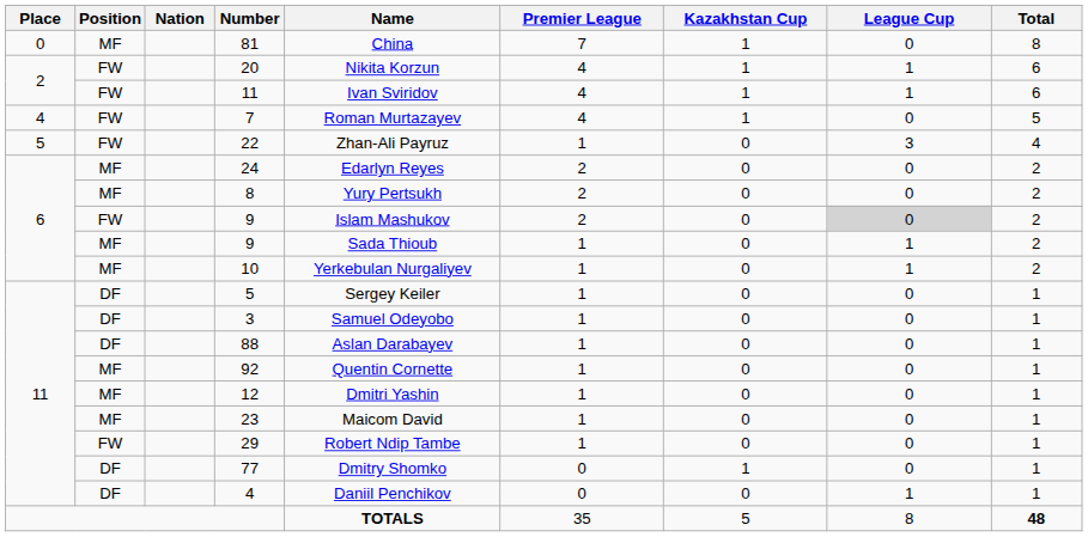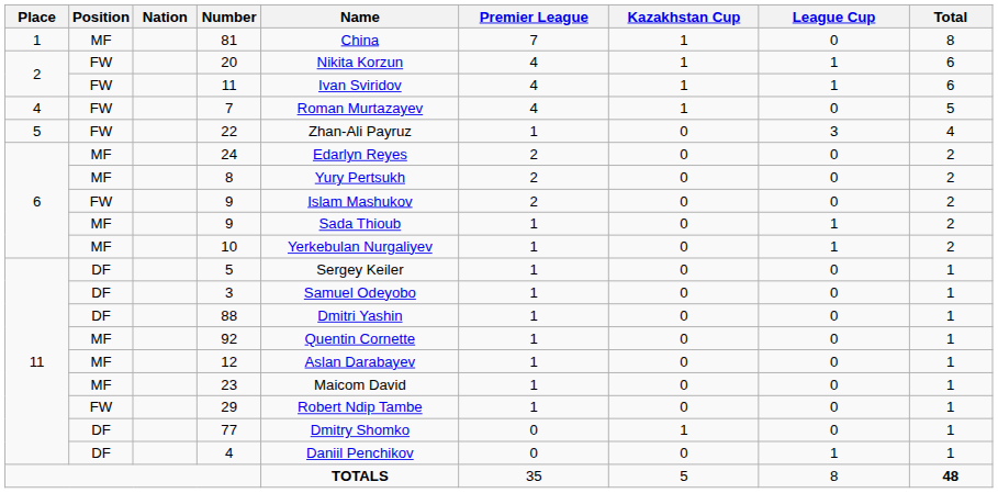 <table class="wikitable" style="font-size: 95%; text-align: center;">
 <tr>
 <th width=60>Place</th>
 <th width=60>Position</th>
 <th width=60>Nation</th>
 <th width=60>Number</th>
 <th width=200>Name</th>
 <th width=150><a href='#'>Premier League</a></th>
 <th width=150><a href='#'>Kazakhstan Cup</a></th>
 <th width=150><a href='#'>League Cup</a></th>
 <th width=80>Total</th>
 </tr>
 <tr>
-<td>0</td>
+<td>1</td>
 <td>MF</td>
 <td></td>
 <td>81</td>
 <td><a href='#'>China</a></td>
 <td>7</td>
 <td>1</td>
 <td>0</td>
 <td>8</td>
 </tr>
 <tr>
 <td rowspan="2">2</td>
 <td>FW</td>
 <td></td>
 <td>20</td>
 <td><a href='#'>Nikita Korzun</a></td>
 <td>4</td>
 <td>1</td>
 <td>1</td>
 <td>6</td>
 </tr>
 <tr>
 <td>FW</td>
 <td></td>
 <td>11</td>
 <td><a href='#'>Ivan Sviridov</a></td>
 <td>4</td>
 <td>1</td>
 <td>1</td>
 <td>6</td>
 </tr>
 <tr>
 <td>4</td>
 <td>FW</td>
 <td></td>
 <td>7</td>
 <td><a href='#'>Roman Murtazayev</a></td>
 <td>4</td>
 <td>1</td>
 <td>0</td>
 <td>5</td>
 </tr>
 <tr>
 <td>5</td>
 <td>FW</td>
 <td></td>
 <td>22</td>
 <td>Zhan-Ali Payruz</td>
 <td>1</td>
 <td>0</td>
 <td>3</td>
 <td>4</td>
 </tr>
 <tr>
 <td rowspan="5">6</td>
 <td>MF</td>
 <td></td>
 <td>24</td>
 <td><a href='#'>Edarlyn Reyes</a></td>
 <td>2</td>
 <td>0</td>
 <td>0</td>
 <td>2</td>
 </tr>
 <tr>
 <td>MF</td>
 <td></td>
 <td>8</td>
 <td><a href='#'>Yury Pertsukh</a></td>
 <td>2</td>
 <td>0</td>
 <td>0</td>
 <td>2</td>
 </tr>
 <tr>
 <td>FW</td>
 <td></td>
 <td>9</td>
 <td><a href='#'>Islam Mashukov</a></td>
 <td>2</td>
 <td>0</td>
-<td style="background: lightgrey;">0</td>
+<td>0</td>
 <td>2</td>
 </tr>
 <tr>
 <td>MF</td>
 <td></td>
 <td>9</td>
 <td><a href='#'>Sada Thioub</a></td>
 <td>1</td>
 <td>0</td>
 <td>1</td>
 <td>2</td>
 </tr>
 <tr>
 <td>MF</td>
 <td></td>
 <td>10</td>
 <td><a href='#'>Yerkebulan Nurgaliyev</a></td>
 <td>1</td>
 <td>0</td>
 <td>1</td>
 <td>2</td>
 </tr>
 <tr>
 <td rowspan="9">11</td>
 <td>DF</td>
 <td></td>
 <td>5</td>
 <td>Sergey Keiler</td>
 <td>1</td>
 <td>0</td>
 <td>0</td>
 <td>1</td>
 </tr>
 <tr>
 <td>DF</td>
 <td></td>
 <td>3</td>
 <td><a href='#'>Samuel Odeyobo</a></td>
 <td>1</td>
 <td>0</td>
 <td>0</td>
 <td>1</td>
 </tr>
 <tr>
 <td>DF</td>
 <td></td>
 <td>88</td>
-<td><a href='#'>Aslan Darabayev</a></td>
+<td><a href='#'>Dmitri Yashin</a></td>
 <td>1</td>
 <td>0</td>
 <td>0</td>
 <td>1</td>
 </tr>
 <tr>
 <td>MF</td>
 <td></td>
 <td>92</td>
 <td><a href='#'>Quentin Cornette</a></td>
 <td>1</td>
 <td>0</td>
 <td>0</td>
 <td>1</td>
 </tr>
 <tr>
 <td>MF</td>
 <td></td>
 <td>12</td>
-<td><a href='#'>Dmitri Yashin</a></td>
+<td><a href='#'>Aslan Darabayev</a></td>
 <td>1</td>
 <td>0</td>
 <td>0</td>
 <td>1</td>
 </tr>
 <tr>
 <td>MF</td>
 <td></td>
 <td>23</td>
 <td>Maicom David</td>
 <td>1</td>
 <td>0</td>
 <td>0</td>
 <td>1</td>
 </tr>
 <tr>
 <td>FW</td>
 <td></td>
 <td>29</td>
 <td><a href='#'>Robert Ndip Tambe</a></td>
 <td>1</td>
 <td>0</td>
 <td>0</td>
 <td>1</td>
 </tr>
 <tr>
 <td>DF</td>
 <td></td>
 <td>77</td>
 <td><a href='#'>Dmitry Shomko</a></td>
 <td>0</td>
 <td>1</td>
 <td>0</td>
 <td>1</td>
 </tr>
 <tr>
 <td>DF</td>
 <td></td>
 <td>4</td>
 <td><a href='#'>Daniil Penchikov</a></td>
 <td>0</td>
 <td>0</td>
 <td>1</td>
 <td>1</td>
 </tr>
 <tr>
 <td colspan="4"></td>
 <td><strong>TOTALS</strong></td>
 <td>35</td>
 <td>5</td>
 <td>8</td>
 <td><strong>48</strong></td>
 </tr>
 </table>
